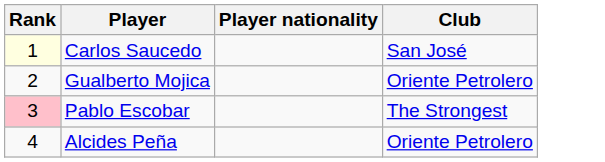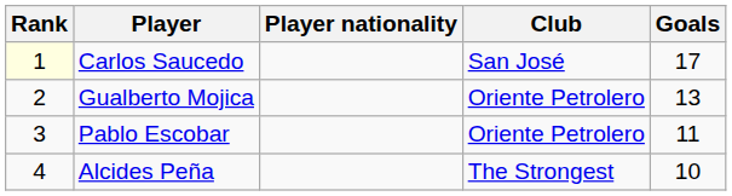 <table class="wikitable">
 <tr>
 <th>Rank</th>
 <th>Player</th>
 <th>Player nationality</th>
 <th>Club</th>
+<th>Goals</th>
 </tr>
 <tr>
 <td align=center style="background: lightyellow;">1</td>
 <td><a href='#'>Carlos Saucedo</a></td>
 <td></td>
 <td><a href='#'>San José</a></td>
+<td align=center>17</td>
 </tr>
 <tr>
 <td align=center>2</td>
 <td><a href='#'>Gualberto Mojica</a></td>
 <td></td>
 <td><a href='#'>Oriente Petrolero</a></td>
+<td align=center>13</td>
 </tr>
 <tr>
-<td align=center style="background: pink;">3</td>
+<td align=center>3</td>
 <td><a href='#'>Pablo Escobar</a></td>
 <td></td>
-<td><a href='#'>The Strongest</a></td>
+<td><a href='#'>Oriente Petrolero</a></td>
+<td align=center>11</td>
 </tr>
 <tr>
 <td align=center>4</td>
 <td><a href='#'>Alcides Peña</a></td>
 <td></td>
-<td><a href='#'>Oriente Petrolero</a></td>
+<td><a href='#'>The Strongest</a></td>
+<td align=center>10</td>
 </tr>
 </table>
